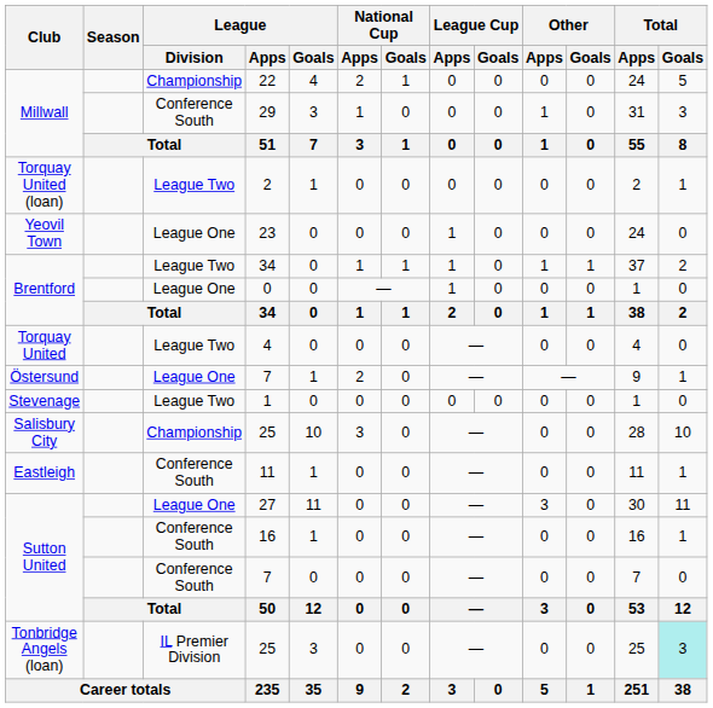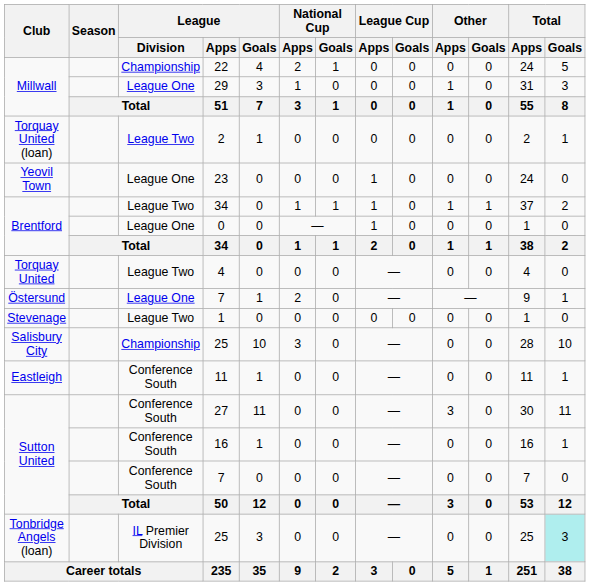 <table class="wikitable" style="text-align: center;">
 <tr>
 <th rowspan="2">Club</th>
 <th rowspan="2">Season</th>
 <th colspan="3">League</th>
 <th colspan="2">National Cup</th>
 <th colspan="2">League Cup</th>
 <th colspan="2">Other</th>
 <th colspan="2">Total</th>
 </tr>
 <tr>
 <th>Division</th>
 <th>Apps</th>
 <th>Goals</th>
 <th>Apps</th>
 <th>Goals</th>
 <th>Apps</th>
 <th>Goals</th>
 <th>Apps</th>
 <th>Goals</th>
 <th>Apps</th>
 <th>Goals</th>
 </tr>
 <tr>
 <td rowspan="3"><a href='#'>Millwall</a></td>
 <td></td>
 <td><a href='#'>Championship</a></td>
 <td>22</td>
 <td>4</td>
 <td>2</td>
 <td>1</td>
 <td>0</td>
 <td>0</td>
 <td>0</td>
 <td>0</td>
 <td>24</td>
 <td>5</td>
 </tr>
 <tr>
 <td></td>
-<td>Conference South</td>
+<td><a href='#'>League One</a></td>
 <td>29</td>
 <td>3</td>
 <td>1</td>
 <td>0</td>
 <td>0</td>
 <td>0</td>
 <td>1</td>
 <td>0</td>
 <td>31</td>
 <td>3</td>
 </tr>
 <tr>
 <th colspan="2">Total</th>
 <th>51</th>
 <th>7</th>
 <th>3</th>
 <th>1</th>
 <th>0</th>
 <th>0</th>
 <th>1</th>
 <th>0</th>
 <th>55</th>
 <th>8</th>
 </tr>
 <tr>
 <td rowspan="1"><a href='#'>Torquay United</a> (loan)</td>
 <td></td>
 <td><a href='#'>League Two</a></td>
 <td>2</td>
 <td>1</td>
 <td>0</td>
 <td>0</td>
 <td>0</td>
 <td>0</td>
 <td>0</td>
 <td>0</td>
 <td>2</td>
 <td>1</td>
 </tr>
 <tr>
 <td rowspan="1"><a href='#'>Yeovil Town</a></td>
 <td></td>
 <td>League One</td>
 <td>23</td>
 <td>0</td>
 <td>0</td>
 <td>0</td>
 <td>1</td>
 <td>0</td>
 <td>0</td>
 <td>0</td>
 <td>24</td>
 <td>0</td>
 </tr>
 <tr>
 <td rowspan="3"><a href='#'>Brentford</a></td>
 <td></td>
 <td>League Two</td>
 <td>34</td>
 <td>0</td>
 <td>1</td>
 <td>1</td>
 <td>1</td>
 <td>0</td>
 <td>1</td>
 <td>1</td>
 <td>37</td>
 <td>2</td>
 </tr>
 <tr>
 <td></td>
 <td>League One</td>
 <td>0</td>
 <td>0</td>
 <td colspan="2">―</td>
 <td>1</td>
 <td>0</td>
 <td>0</td>
 <td>0</td>
 <td>1</td>
 <td>0</td>
 </tr>
 <tr>
 <th colspan="2">Total</th>
 <th>34</th>
 <th>0</th>
 <th>1</th>
 <th>1</th>
 <th>2</th>
 <th>0</th>
 <th>1</th>
 <th>1</th>
 <th>38</th>
 <th>2</th>
 </tr>
 <tr>
 <td rowspan="1"><a href='#'>Torquay United</a></td>
 <td></td>
 <td>League Two</td>
 <td>4</td>
 <td>0</td>
 <td>0</td>
 <td>0</td>
 <td colspan="2">―</td>
 <td>0</td>
 <td>0</td>
 <td>4</td>
 <td>0</td>
 </tr>
 <tr>
 <td rowspan="1"><a href='#'>Östersund</a></td>
 <td></td>
 <td><a href='#'>League One</a></td>
 <td>7</td>
 <td>1</td>
 <td>2</td>
 <td>0</td>
 <td colspan="2">―</td>
 <td colspan="2">―</td>
 <td>9</td>
 <td>1</td>
 </tr>
 <tr>
 <td rowspan="1"><a href='#'>Stevenage</a></td>
 <td></td>
 <td>League Two</td>
 <td>1</td>
 <td>0</td>
 <td>0</td>
 <td>0</td>
 <td>0</td>
 <td>0</td>
 <td>0</td>
 <td>0</td>
 <td>1</td>
 <td>0</td>
 </tr>
 <tr>
 <td rowspan="1"><a href='#'>Salisbury City</a></td>
 <td></td>
 <td><a href='#'>Championship</a></td>
 <td>25</td>
 <td>10</td>
 <td>3</td>
 <td>0</td>
 <td colspan="2">―</td>
 <td>0</td>
 <td>0</td>
 <td>28</td>
 <td>10</td>
 </tr>
 <tr>
 <td rowspan="1"><a href='#'>Eastleigh</a></td>
 <td></td>
 <td>Conference South</td>
 <td>11</td>
 <td>1</td>
 <td>0</td>
 <td>0</td>
 <td colspan="2">―</td>
 <td>0</td>
 <td>0</td>
 <td>11</td>
 <td>1</td>
 </tr>
 <tr>
 <td rowspan="4"><a href='#'>Sutton United</a></td>
 <td></td>
-<td><a href='#'>League One</a></td>
+<td>Conference South</td>
 <td>27</td>
 <td>11</td>
 <td>0</td>
 <td>0</td>
 <td colspan="2">―</td>
 <td>3</td>
 <td>0</td>
 <td>30</td>
 <td>11</td>
 </tr>
 <tr>
 <td></td>
 <td>Conference South</td>
 <td>16</td>
 <td>1</td>
 <td>0</td>
 <td>0</td>
 <td colspan="2">―</td>
 <td>0</td>
 <td>0</td>
 <td>16</td>
 <td>1</td>
 </tr>
 <tr>
 <td></td>
 <td>Conference South</td>
 <td>7</td>
 <td>0</td>
 <td>0</td>
 <td>0</td>
 <td colspan="2">―</td>
 <td>0</td>
 <td>0</td>
 <td>7</td>
 <td>0</td>
 </tr>
 <tr>
 <th colspan="2">Total</th>
 <th>50</th>
 <th>12</th>
 <th>0</th>
 <th>0</th>
 <th colspan="2">―</th>
 <th>3</th>
 <th>0</th>
 <th>53</th>
 <th>12</th>
 </tr>
 <tr>
 <td rowspan="1"><a href='#'>Tonbridge Angels</a> (loan)</td>
 <td></td>
 <td><a href='#'>IL</a> Premier Division</td>
 <td>25</td>
 <td>3</td>
 <td>0</td>
 <td>0</td>
 <td colspan="2">―</td>
 <td>0</td>
 <td>0</td>
 <td>25</td>
 <td style="background: paleturquoise;">3</td>
 </tr>
 <tr>
 <th colspan="3">Career totals</th>
 <th>235</th>
 <th>35</th>
 <th>9</th>
 <th>2</th>
 <th>3</th>
 <th>0</th>
 <th>5</th>
 <th>1</th>
 <th>251</th>
 <th>38</th>
 </tr>
 </table>
